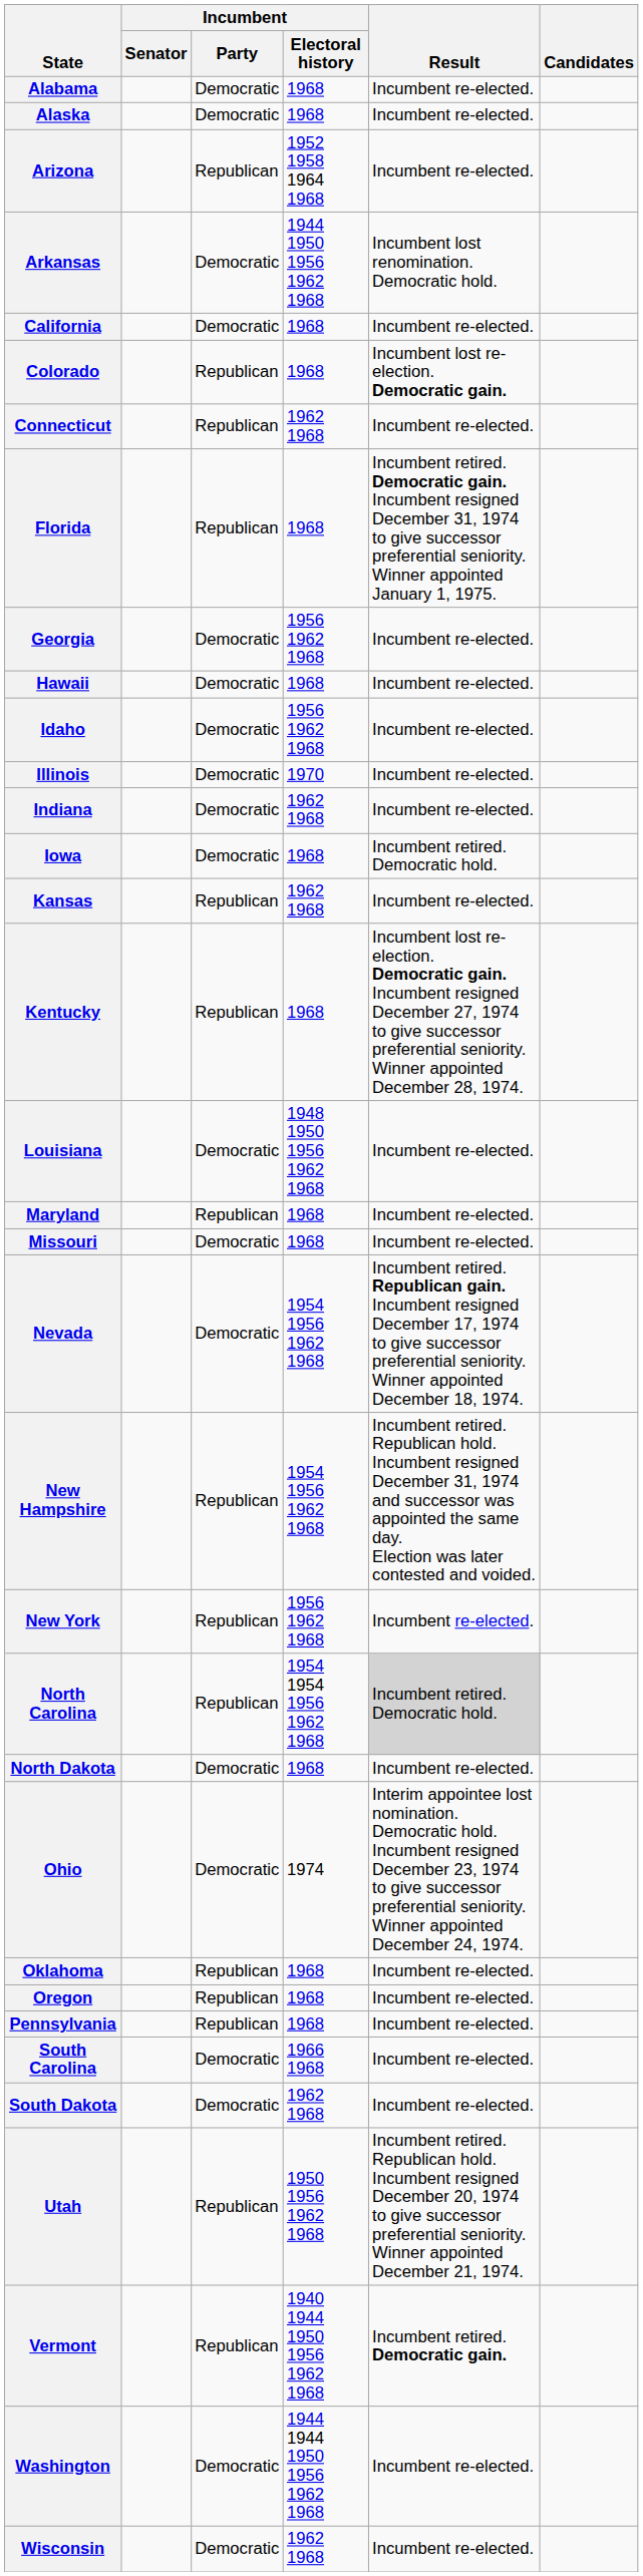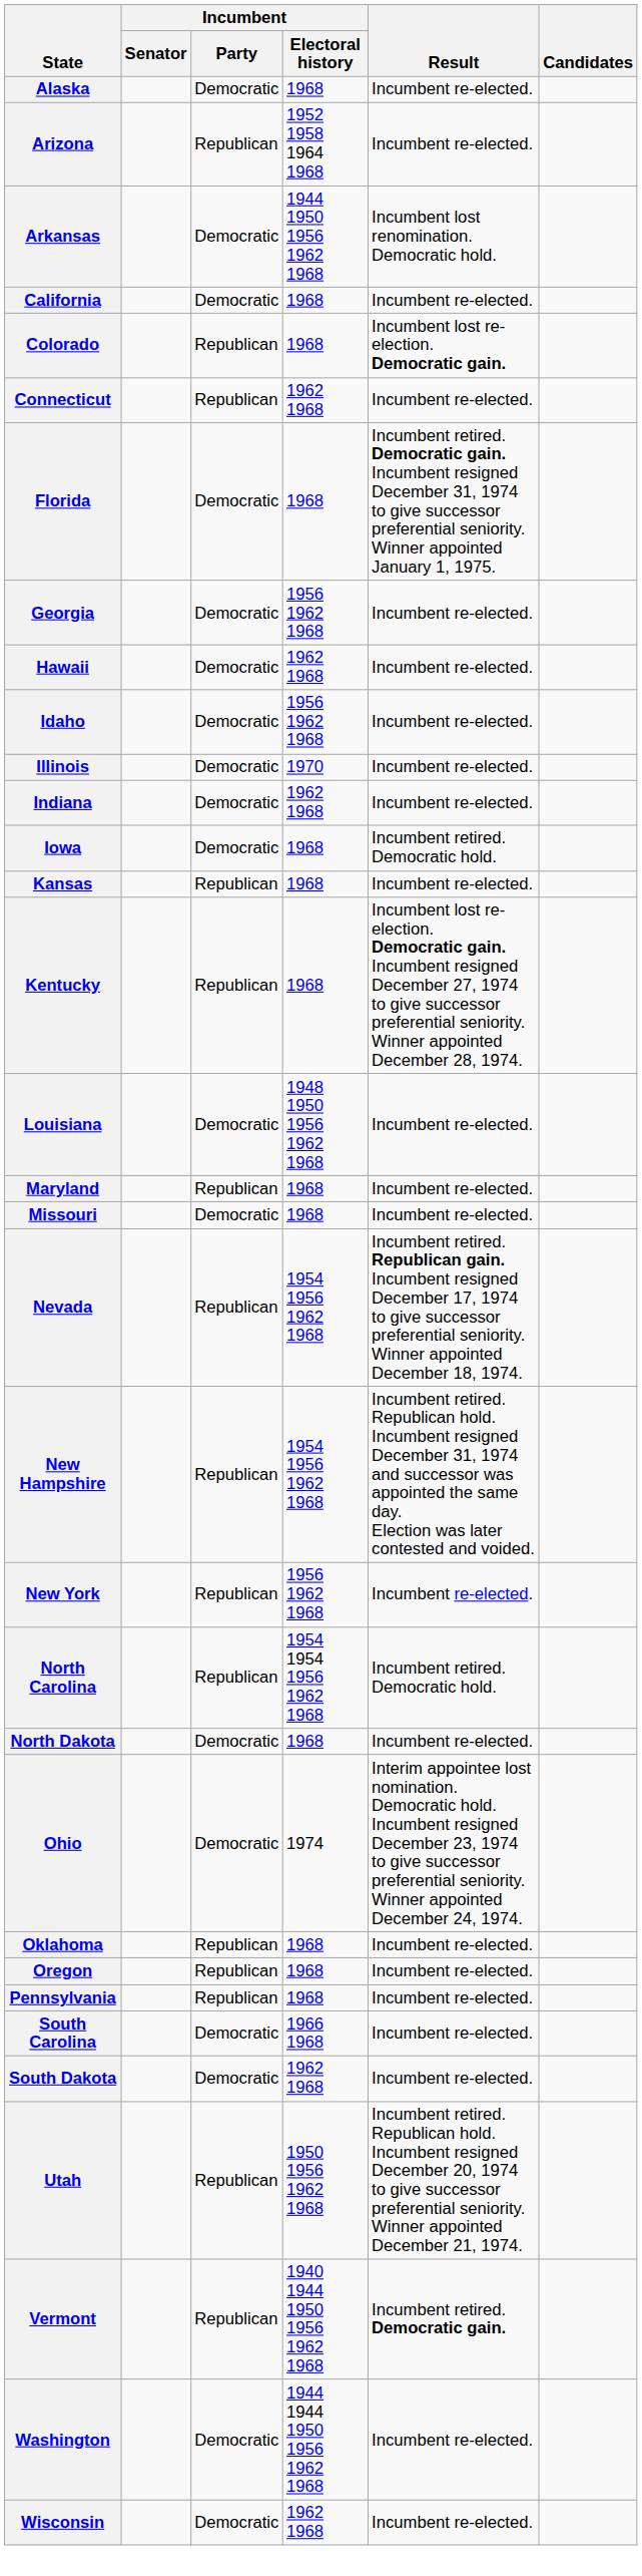 <table class="wikitable sortable">
 <tr valign=bottom>
 <th rowspan=2>State<br></th>
 <th colspan=3>Incumbent</th>
 <th rowspan=2>Result</th>
 <th rowspan=2 class=unsortable>Candidates</th>
 </tr>
 <tr>
 <th>Senator</th>
 <th>Party</th>
 <th>Electoral history</th>
-</tr>
-<tr>
-<th><a href='#'>Alabama</a></th>
-<td></td>
-<td>Democratic</td>
-<td><a href='#'>1968</a></td>
-<td>Incumbent re-elected.</td>
-<td nowrap></td>
 </tr>
 <tr>
 <th><a href='#'>Alaska</a></th>
 <td></td>
 <td>Democratic</td>
 <td><a href='#'>1968</a></td>
 <td>Incumbent re-elected.</td>
 <td nowrap></td>
 </tr>
 <tr>
 <th><a href='#'>Arizona</a></th>
 <td></td>
 <td>Republican</td>
 <td><a href='#'>1952</a><br><a href='#'>1958</a><br>1964 <br><a href='#'>1968</a></td>
 <td>Incumbent re-elected.</td>
 <td nowrap></td>
 </tr>
 <tr>
 <th><a href='#'>Arkansas</a></th>
 <td></td>
 <td>Democratic</td>
 <td><a href='#'>1944</a><br><a href='#'>1950</a><br><a href='#'>1956</a><br><a href='#'>1962</a><br><a href='#'>1968</a></td>
 <td>Incumbent lost renomination.<br>Democratic hold.</td>
 <td nowrap></td>
 </tr>
 <tr>
 <th><a href='#'>California</a></th>
 <td></td>
 <td>Democratic</td>
 <td><a href='#'>1968</a></td>
 <td>Incumbent re-elected.</td>
 <td nowrap></td>
 </tr>
 <tr>
 <th><a href='#'>Colorado</a></th>
 <td></td>
 <td>Republican</td>
 <td><a href='#'>1968</a></td>
 <td>Incumbent lost re-election.<br><strong>Democratic gain.</strong></td>
 <td nowrap></td>
 </tr>
 <tr>
 <th><a href='#'>Connecticut</a></th>
 <td></td>
 <td>Republican</td>
 <td><a href='#'>1962</a><br><a href='#'>1968</a></td>
 <td>Incumbent re-elected.</td>
 <td nowrap></td>
 </tr>
 <tr>
 <th><a href='#'>Florida</a></th>
 <td></td>
-<td>Republican</td>
+<td>Democratic</td>
 <td><a href='#'>1968</a></td>
 <td>Incumbent retired.<br><strong>Democratic gain.</strong><br>Incumbent resigned December 31, 1974 to give successor preferential seniority.<br>Winner appointed January 1, 1975.</td>
 <td nowrap></td>
 </tr>
 <tr>
 <th><a href='#'>Georgia</a></th>
 <td></td>
 <td>Democratic</td>
 <td><a href='#'>1956</a><br><a href='#'>1962</a><br><a href='#'>1968</a></td>
 <td>Incumbent re-elected.</td>
 <td nowrap></td>
 </tr>
 <tr>
 <th><a href='#'>Hawaii</a></th>
 <td></td>
 <td>Democratic</td>
-<td><a href='#'>1968</a></td>
+<td><a href='#'>1962</a><br><a href='#'>1968</a></td>
 <td>Incumbent re-elected.</td>
 <td nowrap></td>
 </tr>
 <tr>
 <th><a href='#'>Idaho</a></th>
 <td></td>
 <td>Democratic</td>
 <td><a href='#'>1956</a><br><a href='#'>1962</a><br><a href='#'>1968</a></td>
 <td>Incumbent re-elected.</td>
 <td nowrap></td>
 </tr>
 <tr>
 <th><a href='#'>Illinois</a></th>
 <td></td>
 <td>Democratic</td>
 <td><a href='#'>1970 </a></td>
 <td>Incumbent re-elected.</td>
 <td nowrap></td>
 </tr>
 <tr>
 <th><a href='#'>Indiana</a></th>
 <td></td>
 <td>Democratic</td>
 <td><a href='#'>1962</a><br><a href='#'>1968</a></td>
 <td>Incumbent re-elected.</td>
 <td nowrap></td>
 </tr>
 <tr>
 <th><a href='#'>Iowa</a></th>
 <td></td>
 <td>Democratic</td>
 <td><a href='#'>1968</a></td>
 <td>Incumbent retired.<br>Democratic hold.</td>
 <td nowrap></td>
 </tr>
 <tr>
 <th><a href='#'>Kansas</a></th>
 <td></td>
 <td>Republican</td>
-<td><a href='#'>1962</a><br><a href='#'>1968</a></td>
+<td><a href='#'>1968</a></td>
 <td>Incumbent re-elected.</td>
 <td nowrap></td>
 </tr>
 <tr>
 <th><a href='#'>Kentucky</a></th>
 <td></td>
 <td>Republican</td>
 <td><a href='#'>1968</a></td>
 <td>Incumbent lost re-election.<br><strong>Democratic gain.</strong><br>Incumbent resigned December 27, 1974 to give successor preferential seniority.<br>Winner appointed December 28, 1974.</td>
 <td nowrap></td>
 </tr>
 <tr>
 <th><a href='#'>Louisiana</a></th>
 <td></td>
 <td>Democratic</td>
 <td><a href='#'>1948 </a><br><a href='#'>1950</a><br><a href='#'>1956</a><br><a href='#'>1962</a><br><a href='#'>1968</a></td>
 <td>Incumbent re-elected.</td>
 <td nowrap></td>
 </tr>
 <tr>
 <th><a href='#'>Maryland</a></th>
 <td></td>
 <td>Republican</td>
 <td><a href='#'>1968</a></td>
 <td>Incumbent re-elected.</td>
 <td nowrap></td>
 </tr>
 <tr>
 <th><a href='#'>Missouri</a></th>
 <td></td>
 <td>Democratic</td>
 <td><a href='#'>1968</a></td>
 <td>Incumbent re-elected.</td>
 <td nowrap></td>
 </tr>
 <tr>
 <th><a href='#'>Nevada</a></th>
 <td></td>
-<td>Democratic</td>
+<td>Republican</td>
 <td><a href='#'>1954 </a><br><a href='#'>1956</a><br><a href='#'>1962</a><br><a href='#'>1968</a></td>
 <td>Incumbent retired.<br><strong>Republican gain.</strong><br>Incumbent resigned December 17, 1974 to give successor preferential seniority.<br>Winner appointed December 18, 1974.</td>
 <td nowrap></td>
 </tr>
 <tr>
 <th><a href='#'>New Hampshire</a></th>
 <td></td>
 <td>Republican</td>
 <td><a href='#'>1954 </a><br><a href='#'>1956</a><br><a href='#'>1962</a><br><a href='#'>1968</a></td>
 <td>Incumbent retired.<br>Republican hold.<br>Incumbent resigned December 31, 1974 and successor was appointed the same day.<br>Election was later contested and voided.</td>
 <td nowrap></td>
 </tr>
 <tr>
 <th><a href='#'>New York</a></th>
 <td></td>
 <td>Republican</td>
 <td><a href='#'>1956</a><br><a href='#'>1962</a><br><a href='#'>1968</a></td>
 <td>Incumbent <a href='#'>re-elected</a>.</td>
 <td nowrap></td>
 </tr>
 <tr>
 <th><a href='#'>North Carolina</a></th>
 <td></td>
 <td>Republican</td>
 <td><a href='#'>1954 </a><br>1954 <br><a href='#'>1956</a><br><a href='#'>1962</a><br><a href='#'>1968</a></td>
-<td style="background: lightgrey;">Incumbent retired.<br>Democratic hold.</td>
+<td>Incumbent retired.<br>Democratic hold.</td>
 <td nowrap></td>
 </tr>
 <tr>
 <th><a href='#'>North Dakota</a></th>
 <td></td>
 <td>Democratic</td>
 <td><a href='#'>1968</a></td>
 <td>Incumbent re-elected.</td>
 <td nowrap></td>
 </tr>
 <tr>
 <th><a href='#'>Ohio</a></th>
 <td></td>
 <td>Democratic</td>
 <td>1974 </td>
 <td>Interim appointee lost nomination.<br>Democratic hold.<br>Incumbent resigned December 23, 1974 to give successor preferential seniority.<br>Winner appointed December 24, 1974.</td>
 <td nowrap></td>
 </tr>
 <tr>
 <th><a href='#'>Oklahoma</a></th>
 <td></td>
 <td>Republican</td>
 <td><a href='#'>1968</a></td>
 <td>Incumbent re-elected.</td>
 <td nowrap></td>
 </tr>
 <tr>
 <th><a href='#'>Oregon</a></th>
 <td></td>
 <td>Republican</td>
 <td><a href='#'>1968</a></td>
 <td>Incumbent re-elected.</td>
 <td nowrap></td>
 </tr>
 <tr>
 <th><a href='#'>Pennsylvania</a></th>
 <td></td>
 <td>Republican</td>
 <td><a href='#'>1968</a></td>
 <td>Incumbent re-elected.</td>
 <td nowrap></td>
 </tr>
 <tr>
 <th><a href='#'>South Carolina</a></th>
 <td></td>
 <td>Democratic</td>
 <td><a href='#'>1966 </a><br><a href='#'>1968</a></td>
 <td>Incumbent re-elected.</td>
 <td nowrap></td>
 </tr>
 <tr>
 <th><a href='#'>South Dakota</a></th>
 <td></td>
 <td>Democratic</td>
 <td><a href='#'>1962</a><br><a href='#'>1968</a></td>
 <td>Incumbent re-elected.</td>
 <td nowrap></td>
 </tr>
 <tr>
 <th><a href='#'>Utah</a></th>
 <td></td>
 <td>Republican</td>
 <td><a href='#'>1950</a><br><a href='#'>1956</a><br><a href='#'>1962</a><br><a href='#'>1968</a></td>
 <td>Incumbent retired.<br>Republican hold.<br>Incumbent resigned December 20, 1974 to give successor preferential seniority.<br>Winner appointed December 21, 1974.</td>
 <td nowrap></td>
 </tr>
 <tr>
 <th><a href='#'>Vermont</a></th>
 <td></td>
 <td>Republican</td>
 <td><a href='#'>1940 </a><br><a href='#'>1944</a><br><a href='#'>1950</a><br><a href='#'>1956</a><br><a href='#'>1962</a><br><a href='#'>1968</a></td>
 <td>Incumbent retired.<br><strong>Democratic gain.</strong></td>
 <td nowrap></td>
 </tr>
 <tr>
 <th><a href='#'>Washington</a></th>
 <td></td>
 <td>Democratic</td>
 <td><a href='#'>1944</a><br>1944 <br><a href='#'>1950</a><br><a href='#'>1956</a><br><a href='#'>1962</a><br><a href='#'>1968</a></td>
 <td>Incumbent re-elected.</td>
 <td nowrap></td>
 </tr>
 <tr>
 <th><a href='#'>Wisconsin</a></th>
 <td></td>
 <td>Democratic</td>
 <td><a href='#'>1962</a><br><a href='#'>1968</a></td>
 <td>Incumbent re-elected.</td>
 <td nowrap></td>
 </tr>
 </table>
